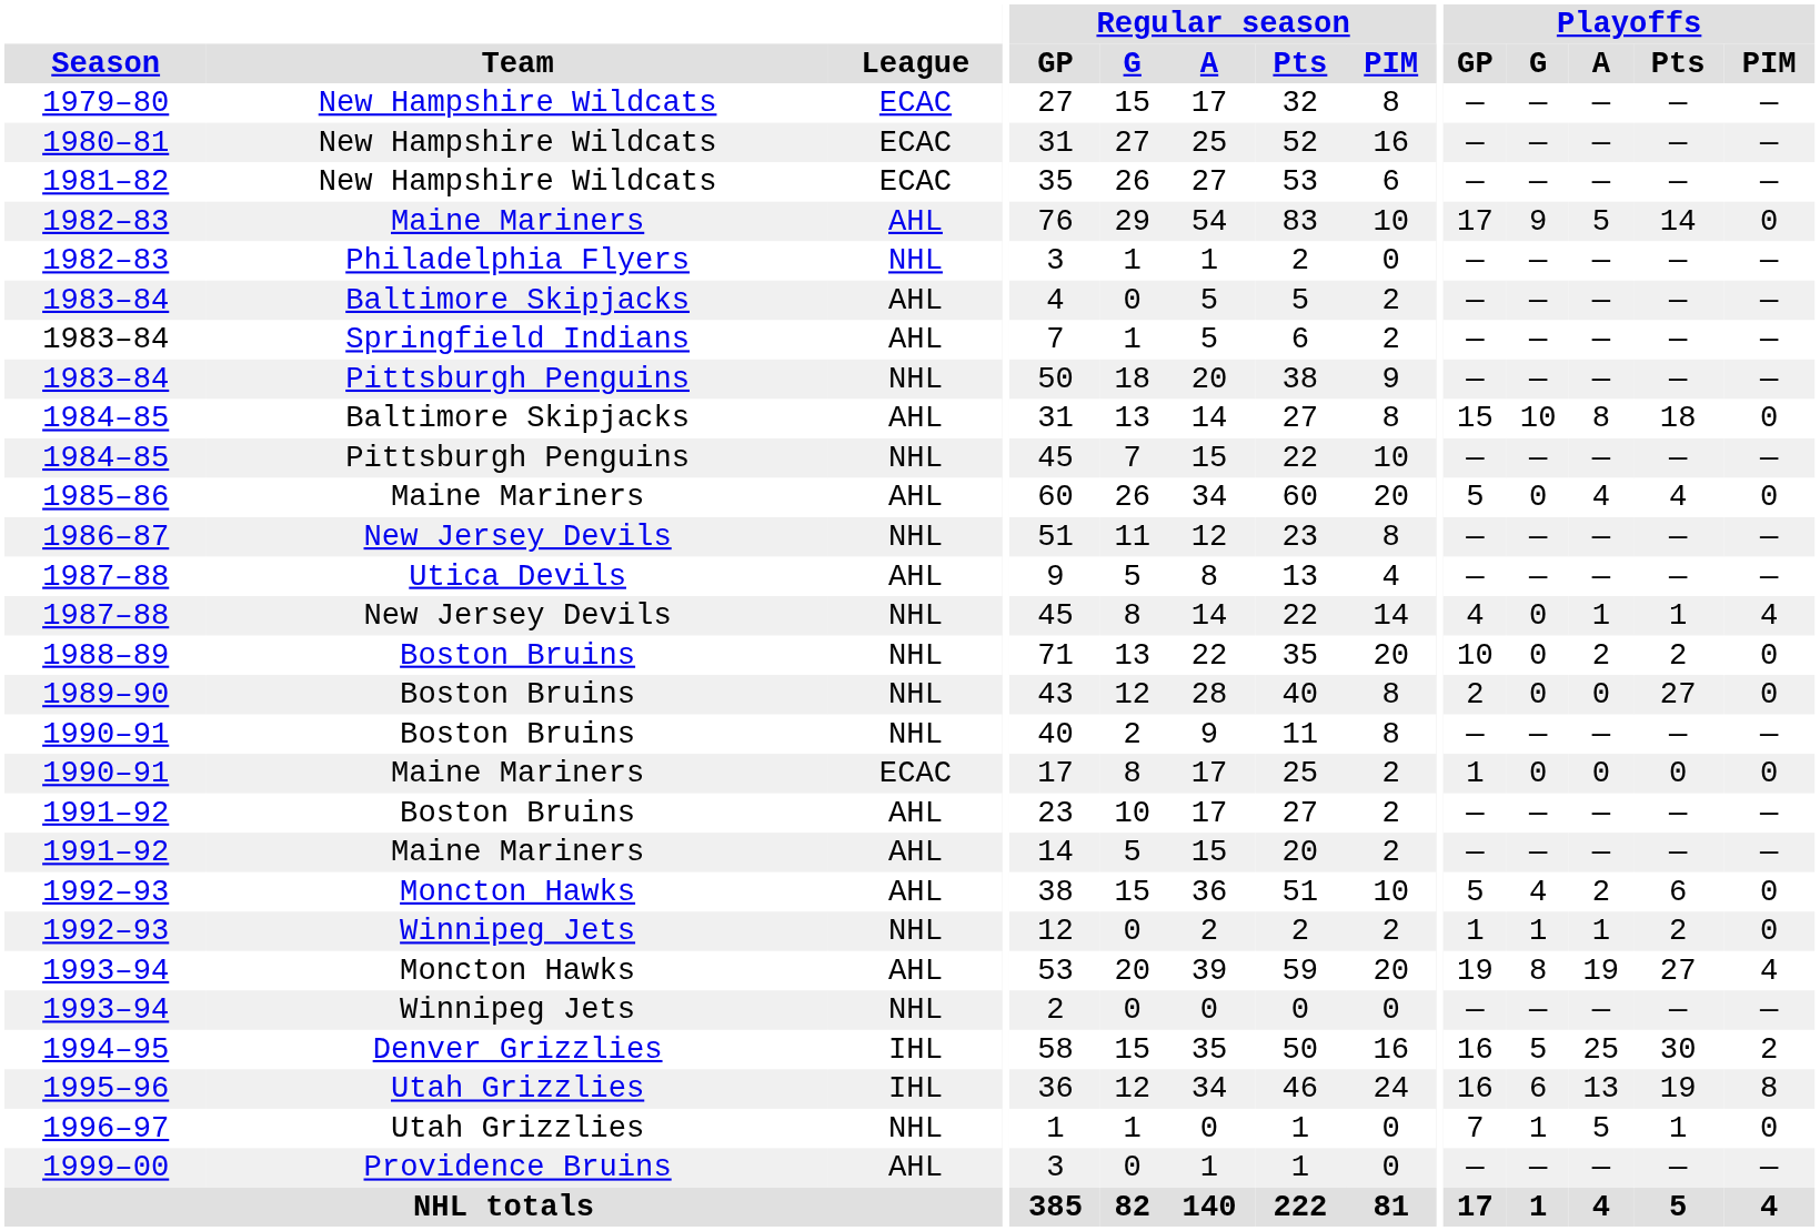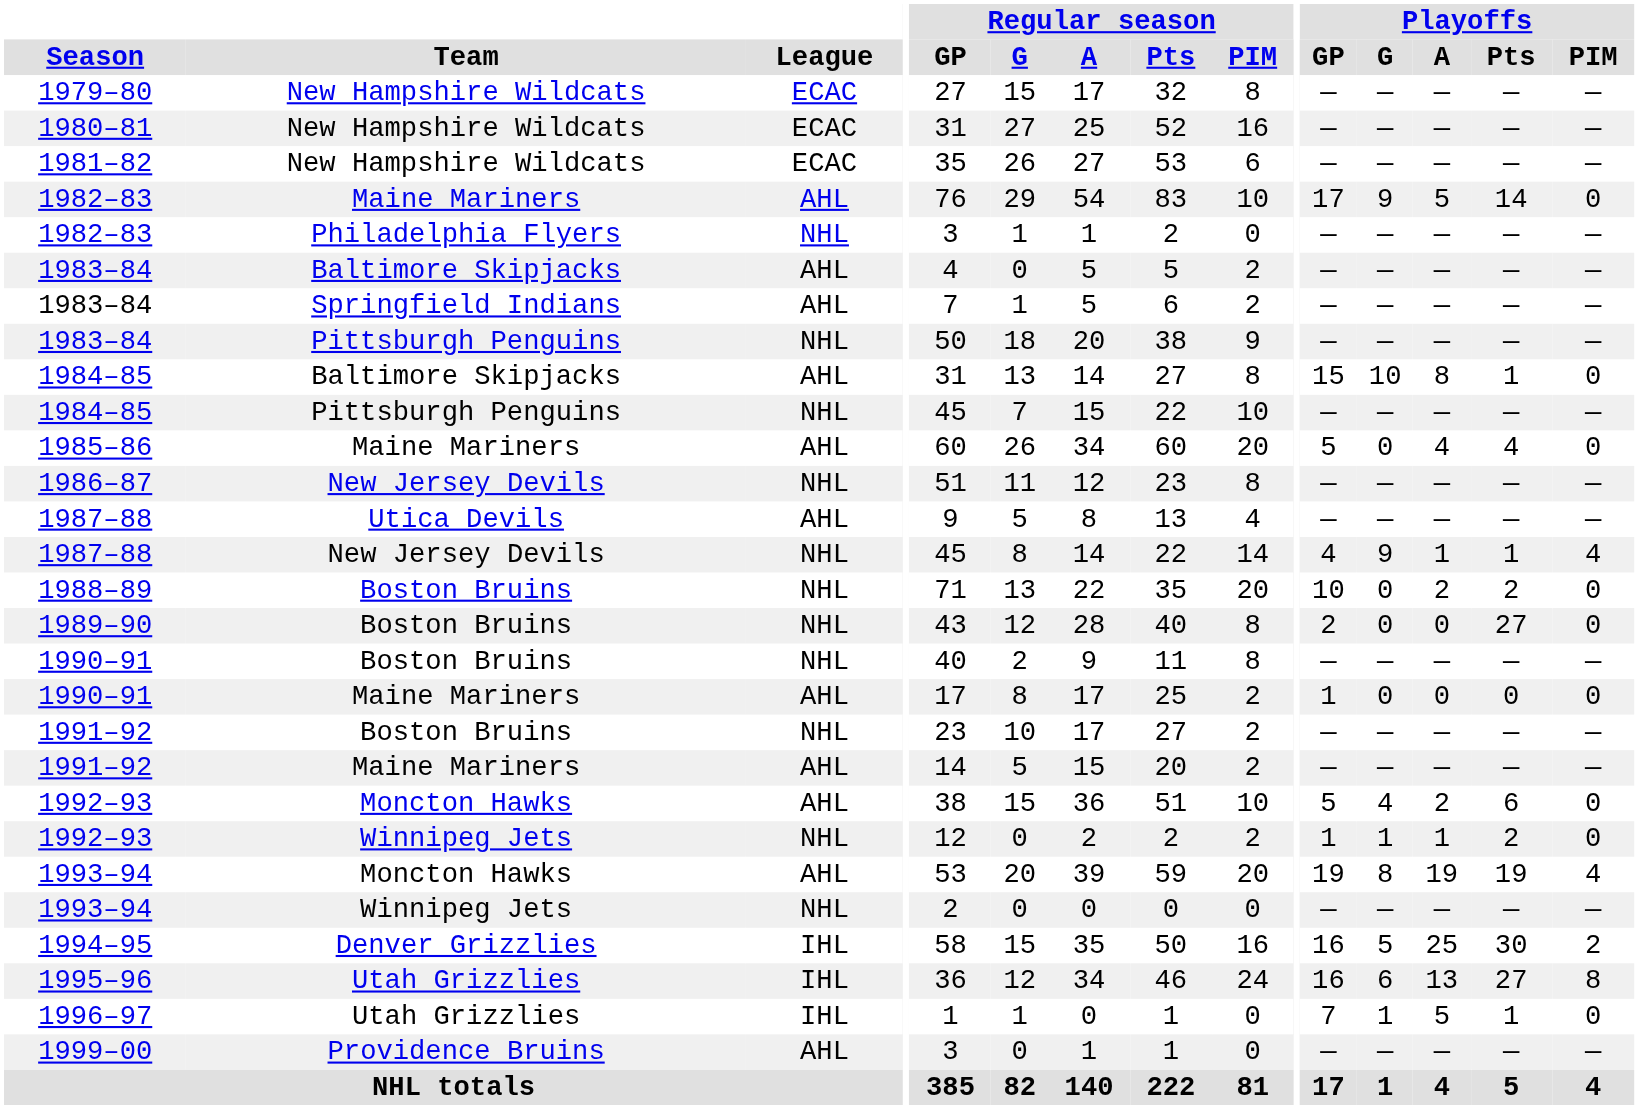 <table border="0" cellpadding="1" cellspacing="0" style="text-align:center; width:60em">
 <tr bgcolor="#e0e0e0">
 <th colspan="3" bgcolor="#ffffff"></th>
 <th rowspan="99" bgcolor="#ffffff"></th>
 <th colspan="5"><a href='#'>Regular season</a></th>
 <th rowspan="99" bgcolor="#ffffff"></th>
 <th colspan="5"><a href='#'>Playoffs</a></th>
 </tr>
 <tr bgcolor="#e0e0e0">
 <th><a href='#'>Season</a></th>
 <th>Team</th>
 <th>League</th>
 <th>GP</th>
 <th><a href='#'>G</a></th>
 <th><a href='#'>A</a></th>
 <th><a href='#'>Pts</a></th>
 <th><a href='#'>PIM</a></th>
 <th>GP</th>
 <th>G</th>
 <th>A</th>
 <th>Pts</th>
 <th>PIM</th>
 </tr>
 <tr>
 <td><a href='#'>1979–80</a></td>
 <td><a href='#'>New Hampshire Wildcats</a></td>
 <td><a href='#'>ECAC</a></td>
 <td>27</td>
 <td>15</td>
 <td>17</td>
 <td>32</td>
 <td>8</td>
 <td>—</td>
 <td>—</td>
 <td>—</td>
 <td>—</td>
 <td>—</td>
 </tr>
 <tr bgcolor="#f0f0f0">
 <td><a href='#'>1980–81</a></td>
 <td>New Hampshire Wildcats</td>
 <td>ECAC</td>
 <td>31</td>
 <td>27</td>
 <td>25</td>
 <td>52</td>
 <td>16</td>
 <td>—</td>
 <td>—</td>
 <td>—</td>
 <td>—</td>
 <td>—</td>
 </tr>
 <tr>
 <td><a href='#'>1981–82</a></td>
 <td>New Hampshire Wildcats</td>
 <td>ECAC</td>
 <td>35</td>
 <td>26</td>
 <td>27</td>
 <td>53</td>
 <td>6</td>
 <td>—</td>
 <td>—</td>
 <td>—</td>
 <td>—</td>
 <td>—</td>
 </tr>
 <tr bgcolor="#f0f0f0">
 <td><a href='#'>1982–83</a></td>
 <td><a href='#'>Maine Mariners</a></td>
 <td><a href='#'>AHL</a></td>
 <td>76</td>
 <td>29</td>
 <td>54</td>
 <td>83</td>
 <td>10</td>
 <td>17</td>
 <td>9</td>
 <td>5</td>
 <td>14</td>
 <td>0</td>
 </tr>
 <tr>
 <td><a href='#'>1982–83</a></td>
 <td><a href='#'>Philadelphia Flyers</a></td>
 <td><a href='#'>NHL</a></td>
 <td>3</td>
 <td>1</td>
 <td>1</td>
 <td>2</td>
 <td>0</td>
 <td>—</td>
 <td>—</td>
 <td>—</td>
 <td>—</td>
 <td>—</td>
 </tr>
 <tr bgcolor="#f0f0f0">
 <td><a href='#'>1983–84</a></td>
 <td><a href='#'>Baltimore Skipjacks</a></td>
 <td>AHL</td>
 <td>4</td>
 <td>0</td>
 <td>5</td>
 <td>5</td>
 <td>2</td>
 <td>—</td>
 <td>—</td>
 <td>—</td>
 <td>—</td>
 <td>—</td>
 </tr>
 <tr>
 <td>1983–84</td>
 <td><a href='#'>Springfield Indians</a></td>
 <td>AHL</td>
 <td>7</td>
 <td>1</td>
 <td>5</td>
 <td>6</td>
 <td>2</td>
 <td>—</td>
 <td>—</td>
 <td>—</td>
 <td>—</td>
 <td>—</td>
 </tr>
 <tr bgcolor="#f0f0f0">
 <td><a href='#'>1983–84</a></td>
 <td><a href='#'>Pittsburgh Penguins</a></td>
 <td>NHL</td>
 <td>50</td>
 <td>18</td>
 <td>20</td>
 <td>38</td>
 <td>9</td>
 <td>—</td>
 <td>—</td>
 <td>—</td>
 <td>—</td>
 <td>—</td>
 </tr>
 <tr>
 <td><a href='#'>1984–85</a></td>
 <td>Baltimore Skipjacks</td>
 <td>AHL</td>
 <td>31</td>
 <td>13</td>
 <td>14</td>
 <td>27</td>
 <td>8</td>
 <td>15</td>
 <td>10</td>
 <td>8</td>
-<td>18</td>
+<td>1</td>
 <td>0</td>
 </tr>
 <tr bgcolor="#f0f0f0">
 <td><a href='#'>1984–85</a></td>
 <td>Pittsburgh Penguins</td>
 <td>NHL</td>
 <td>45</td>
 <td>7</td>
 <td>15</td>
 <td>22</td>
 <td>10</td>
 <td>—</td>
 <td>—</td>
 <td>—</td>
 <td>—</td>
 <td>—</td>
 </tr>
 <tr>
 <td><a href='#'>1985–86</a></td>
 <td>Maine Mariners</td>
 <td>AHL</td>
 <td>60</td>
 <td>26</td>
 <td>34</td>
 <td>60</td>
 <td>20</td>
 <td>5</td>
 <td>0</td>
 <td>4</td>
 <td>4</td>
 <td>0</td>
 </tr>
 <tr bgcolor="#f0f0f0">
 <td><a href='#'>1986–87</a></td>
 <td><a href='#'>New Jersey Devils</a></td>
 <td>NHL</td>
 <td>51</td>
 <td>11</td>
 <td>12</td>
 <td>23</td>
 <td>8</td>
 <td>—</td>
 <td>—</td>
 <td>—</td>
 <td>—</td>
 <td>—</td>
 </tr>
 <tr>
 <td><a href='#'>1987–88</a></td>
 <td><a href='#'>Utica Devils</a></td>
 <td>AHL</td>
 <td>9</td>
 <td>5</td>
 <td>8</td>
 <td>13</td>
 <td>4</td>
 <td>—</td>
 <td>—</td>
 <td>—</td>
 <td>—</td>
 <td>—</td>
 </tr>
 <tr bgcolor="#f0f0f0">
 <td><a href='#'>1987–88</a></td>
 <td>New Jersey Devils</td>
 <td>NHL</td>
 <td>45</td>
 <td>8</td>
 <td>14</td>
 <td>22</td>
 <td>14</td>
 <td>4</td>
-<td>0</td>
+<td>9</td>
 <td>1</td>
 <td>1</td>
 <td>4</td>
 </tr>
 <tr>
 <td><a href='#'>1988–89</a></td>
 <td><a href='#'>Boston Bruins</a></td>
 <td>NHL</td>
 <td>71</td>
 <td>13</td>
 <td>22</td>
 <td>35</td>
 <td>20</td>
 <td>10</td>
 <td>0</td>
 <td>2</td>
 <td>2</td>
 <td>0</td>
 </tr>
 <tr bgcolor="#f0f0f0">
 <td><a href='#'>1989–90</a></td>
 <td>Boston Bruins</td>
 <td>NHL</td>
 <td>43</td>
 <td>12</td>
 <td>28</td>
 <td>40</td>
 <td>8</td>
 <td>2</td>
 <td>0</td>
 <td>0</td>
 <td>27</td>
 <td>0</td>
 </tr>
 <tr>
 <td><a href='#'>1990–91</a></td>
 <td>Boston Bruins</td>
 <td>NHL</td>
 <td>40</td>
 <td>2</td>
 <td>9</td>
 <td>11</td>
 <td>8</td>
 <td>—</td>
 <td>—</td>
 <td>—</td>
 <td>—</td>
 <td>—</td>
 </tr>
 <tr bgcolor="#f0f0f0">
 <td><a href='#'>1990–91</a></td>
 <td>Maine Mariners</td>
-<td>ECAC</td>
+<td>AHL</td>
 <td>17</td>
 <td>8</td>
 <td>17</td>
 <td>25</td>
 <td>2</td>
 <td>1</td>
 <td>0</td>
 <td>0</td>
 <td>0</td>
 <td>0</td>
 </tr>
 <tr>
 <td><a href='#'>1991–92</a></td>
 <td>Boston Bruins</td>
-<td>AHL</td>
+<td>NHL</td>
 <td>23</td>
 <td>10</td>
 <td>17</td>
 <td>27</td>
 <td>2</td>
 <td>—</td>
 <td>—</td>
 <td>—</td>
 <td>—</td>
 <td>—</td>
 </tr>
 <tr bgcolor="#f0f0f0">
 <td><a href='#'>1991–92</a></td>
 <td>Maine Mariners</td>
 <td>AHL</td>
 <td>14</td>
 <td>5</td>
 <td>15</td>
 <td>20</td>
 <td>2</td>
 <td>—</td>
 <td>—</td>
 <td>—</td>
 <td>—</td>
 <td>—</td>
 </tr>
 <tr>
 <td><a href='#'>1992–93</a></td>
 <td><a href='#'>Moncton Hawks</a></td>
 <td>AHL</td>
 <td>38</td>
 <td>15</td>
 <td>36</td>
 <td>51</td>
 <td>10</td>
 <td>5</td>
 <td>4</td>
 <td>2</td>
 <td>6</td>
 <td>0</td>
 </tr>
 <tr bgcolor="#f0f0f0">
 <td><a href='#'>1992–93</a></td>
 <td><a href='#'>Winnipeg Jets</a></td>
 <td>NHL</td>
 <td>12</td>
 <td>0</td>
 <td>2</td>
 <td>2</td>
 <td>2</td>
 <td>1</td>
 <td>1</td>
 <td>1</td>
 <td>2</td>
 <td>0</td>
 </tr>
 <tr>
 <td><a href='#'>1993–94</a></td>
 <td>Moncton Hawks</td>
 <td>AHL</td>
 <td>53</td>
 <td>20</td>
 <td>39</td>
 <td>59</td>
 <td>20</td>
 <td>19</td>
 <td>8</td>
 <td>19</td>
-<td>27</td>
+<td>19</td>
 <td>4</td>
 </tr>
 <tr bgcolor="#f0f0f0">
 <td><a href='#'>1993–94</a></td>
 <td>Winnipeg Jets</td>
 <td>NHL</td>
 <td>2</td>
 <td>0</td>
 <td>0</td>
 <td>0</td>
 <td>0</td>
 <td>—</td>
 <td>—</td>
 <td>—</td>
 <td>—</td>
 <td>—</td>
 </tr>
 <tr>
 <td><a href='#'>1994–95</a></td>
 <td><a href='#'>Denver Grizzlies</a></td>
 <td>IHL</td>
 <td>58</td>
 <td>15</td>
 <td>35</td>
 <td>50</td>
 <td>16</td>
 <td>16</td>
 <td>5</td>
 <td>25</td>
 <td>30</td>
 <td>2</td>
 </tr>
 <tr bgcolor="#f0f0f0">
 <td><a href='#'>1995–96</a></td>
 <td><a href='#'>Utah Grizzlies</a></td>
 <td>IHL</td>
 <td>36</td>
 <td>12</td>
 <td>34</td>
 <td>46</td>
 <td>24</td>
 <td>16</td>
 <td>6</td>
 <td>13</td>
-<td>19</td>
+<td>27</td>
 <td>8</td>
 </tr>
 <tr>
 <td><a href='#'>1996–97</a></td>
 <td>Utah Grizzlies</td>
-<td>NHL</td>
+<td>IHL</td>
 <td>1</td>
 <td>1</td>
 <td>0</td>
 <td>1</td>
 <td>0</td>
 <td>7</td>
 <td>1</td>
 <td>5</td>
 <td>1</td>
 <td>0</td>
 </tr>
 <tr bgcolor="#f0f0f0">
 <td><a href='#'>1999–00</a></td>
 <td><a href='#'>Providence Bruins</a></td>
 <td>AHL</td>
 <td>3</td>
 <td>0</td>
 <td>1</td>
 <td>1</td>
 <td>0</td>
 <td>—</td>
 <td>—</td>
 <td>—</td>
 <td>—</td>
 <td>—</td>
 </tr>
 <tr bgcolor="#e0e0e0">
 <th colspan="3">NHL totals</th>
 <th>385</th>
 <th>82</th>
 <th>140</th>
 <th>222</th>
 <th>81</th>
 <th>17</th>
 <th>1</th>
 <th>4</th>
 <th>5</th>
 <th>4</th>
 </tr>
 </table>
